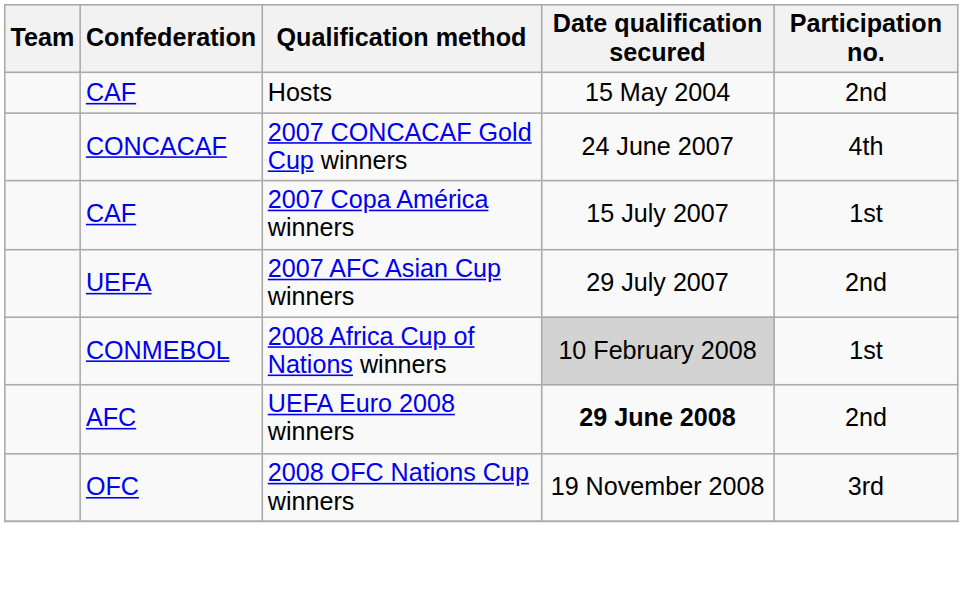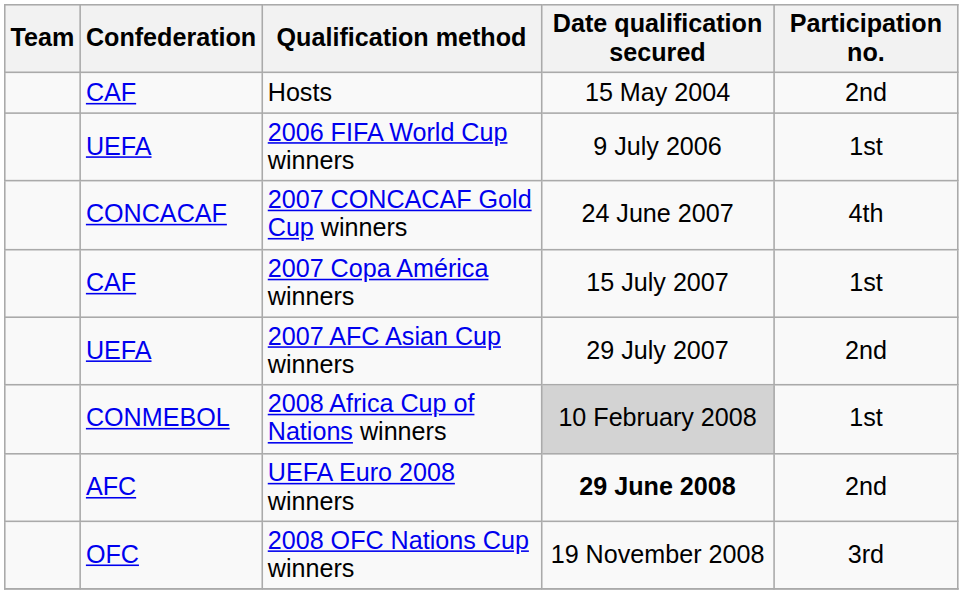 <table class="wikitable sortable">
 <tr>
 <th>Team</th>
 <th>Confederation</th>
 <th>Qualification method</th>
 <th>Date qualification secured</th>
 <th>Participation no.</th>
 </tr>
 <tr>
 <td></td>
 <td><a href='#'>CAF</a></td>
 <td>Hosts</td>
 <td align=center>15 May 2004</td>
 <td align=center>2nd</td>
+</tr>
+<tr>
+<td></td>
+<td><a href='#'>UEFA</a></td>
+<td><a href='#'>2006 FIFA World Cup</a> winners</td>
+<td align=center>9 July 2006</td>
+<td align=center>1st</td>
 </tr>
 <tr>
 <td></td>
 <td><a href='#'>CONCACAF</a></td>
 <td><a href='#'>2007 CONCACAF Gold Cup</a> winners</td>
 <td align=center>24 June 2007</td>
 <td align=center>4th</td>
 </tr>
 <tr>
 <td></td>
 <td><a href='#'>CAF</a></td>
 <td><a href='#'>2007 Copa América</a> winners</td>
 <td align=center>15 July 2007</td>
 <td align=center>1st</td>
 </tr>
 <tr>
 <td></td>
 <td><a href='#'>UEFA</a></td>
 <td><a href='#'>2007 AFC Asian Cup</a> winners</td>
 <td align=center>29 July 2007</td>
 <td align=center>2nd</td>
 </tr>
 <tr>
 <td></td>
 <td><a href='#'>CONMEBOL</a></td>
 <td><a href='#'>2008 Africa Cup of Nations</a> winners</td>
 <td align=center style="background: lightgrey;">10 February 2008</td>
 <td align=center>1st</td>
 </tr>
 <tr>
 <td></td>
 <td><a href='#'>AFC</a></td>
 <td><a href='#'>UEFA Euro 2008</a> winners</td>
 <td align=center><strong>29 June 2008</strong></td>
 <td align=center>2nd</td>
 </tr>
 <tr>
 <td></td>
 <td><a href='#'>OFC</a></td>
 <td><a href='#'>2008 OFC Nations Cup</a> winners</td>
 <td align=center>19 November 2008</td>
 <td align=center>3rd</td>
 </tr>
 <tr>
 </tr>
 </table>
